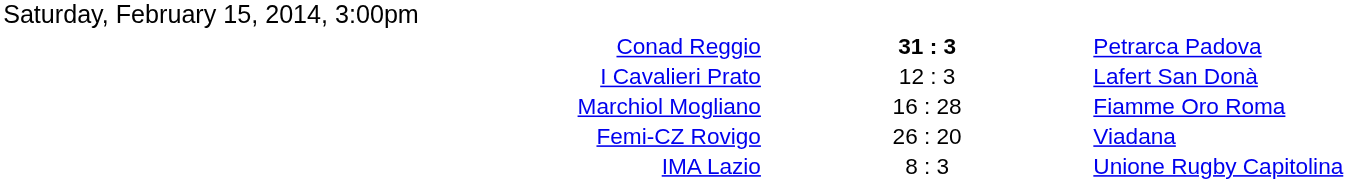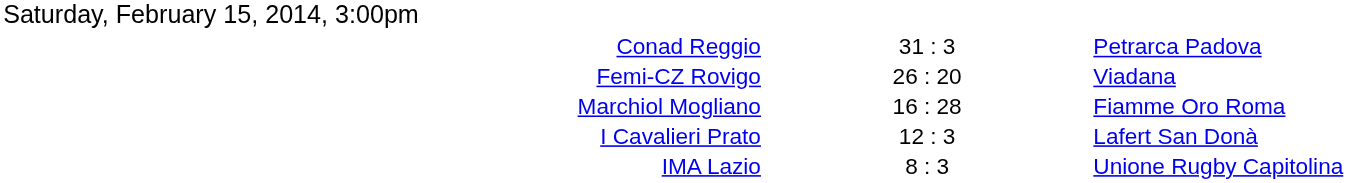 <table style="width:70%;" cellspacing="1">
 <tr>
 <th width=35%></th>
 <th width=15%></th>
 <th></th>
 </tr>
 <tr>
 <td>Saturday, February 15, 2014, 3:00pm</td>
 </tr>
 <tr style=font-size:90%>
 <td align=right><a href='#'>Conad Reggio</a></td>
-<td align=center><strong>31 : 3</strong></td>
+<td align=center>31 : 3</td>
 <td><a href='#'>Petrarca Padova</a></td>
+</tr>
+<tr style=font-size:90%>
+<td align=right><a href='#'>Femi-CZ Rovigo</a></td>
+<td align=center>26 : 20</td>
+<td><a href='#'>Viadana</a></td>
+</tr>
+<tr style=font-size:90%>
+<td align=right><a href='#'>Marchiol Mogliano</a></td>
+<td align=center>16 : 28</td>
+<td><a href='#'>Fiamme Oro Roma</a></td>
 </tr>
 <tr style=font-size:90%>
 <td align=right><a href='#'>I Cavalieri Prato</a></td>
 <td align=center>12 : 3</td>
 <td><a href='#'>Lafert San Donà</a></td>
 </tr>
 <tr style=font-size:90%>
-<td align=right><a href='#'>Marchiol Mogliano</a></td>
-<td align=center>16 : 28</td>
-<td><a href='#'>Fiamme Oro Roma</a></td>
-</tr>
-<tr style=font-size:90%>
-<td align=right><a href='#'>Femi-CZ Rovigo</a></td>
-<td align=center>26 : 20</td>
-<td><a href='#'>Viadana</a></td>
-</tr>
-<tr style=font-size:90%>
 <td align=right><a href='#'>IMA Lazio</a></td>
 <td align=center>8 : 3</td>
 <td><a href='#'>Unione Rugby Capitolina</a></td>
 </tr>
 </table>
